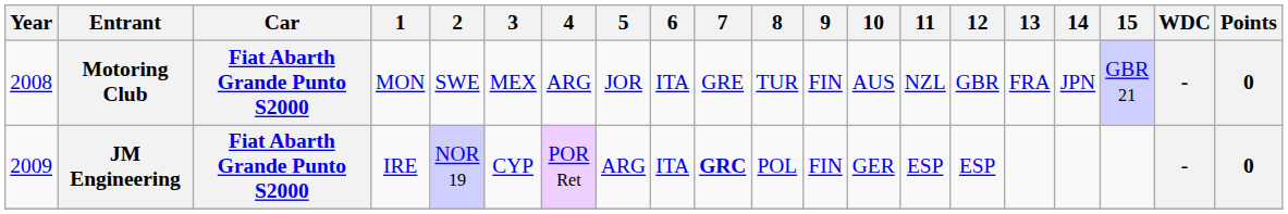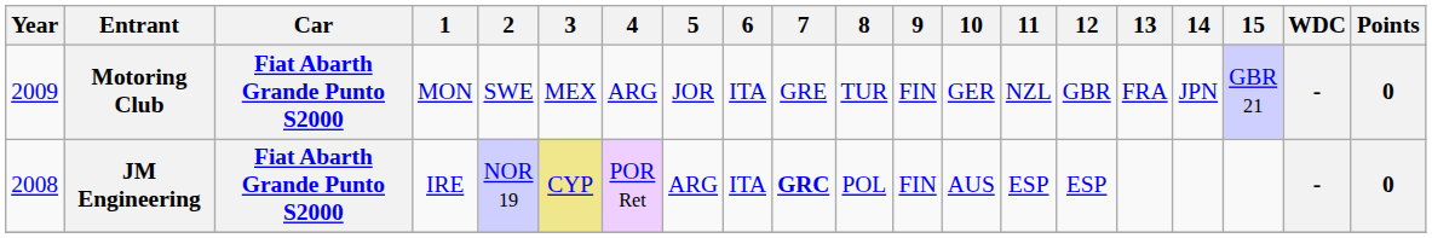 <table class="wikitable" border="1" style="text-align:center; font-size:90%;">
 <tr>
 <th>Year</th>
 <th>Entrant</th>
 <th>Car</th>
 <th>1</th>
 <th>2</th>
 <th>3</th>
 <th>4</th>
 <th>5</th>
 <th>6</th>
 <th>7</th>
 <th>8</th>
 <th>9</th>
 <th>10</th>
 <th>11</th>
 <th>12</th>
 <th>13</th>
 <th>14</th>
 <th>15</th>
 <th>WDC</th>
 <th>Points</th>
 </tr>
 <tr>
-<td><a href='#'>2008</a></td>
+<td><a href='#'>2009</a></td>
 <th>Motoring Club</th>
 <th><a href='#'>Fiat Abarth Grande Punto S2000</a></th>
 <td><a href='#'>MON</a></td>
 <td><a href='#'>SWE</a></td>
 <td><a href='#'>MEX</a></td>
 <td><a href='#'>ARG</a></td>
 <td><a href='#'>JOR</a></td>
 <td><a href='#'>ITA</a></td>
 <td><a href='#'>GRE</a></td>
 <td><a href='#'>TUR</a></td>
 <td><a href='#'>FIN</a></td>
-<td><a href='#'>AUS</a></td>
+<td><a href='#'>GER</a></td>
 <td><a href='#'>NZL</a></td>
 <td><a href='#'>GBR</a></td>
 <td><a href='#'>FRA</a></td>
 <td><a href='#'>JPN</a></td>
 <td style="background:#CFCFFF;"><a href='#'>GBR</a><br><small>21</small></td>
 <th>-</th>
 <th>0</th>
 </tr>
 <tr>
-<td><a href='#'>2009</a></td>
+<td><a href='#'>2008</a></td>
 <th>JM Engineering</th>
 <th><a href='#'>Fiat Abarth Grande Punto S2000</a></th>
 <td><a href='#'>IRE</a></td>
 <td style="background:#CFCFFF;"><a href='#'>NOR</a><br><small>19</small></td>
-<td><a href='#'>CYP</a></td>
+<td style="background: khaki;"><a href='#'>CYP</a></td>
 <td style="background:#EFCFFF;"><a href='#'>POR</a><br><small>Ret</small></td>
 <td><a href='#'>ARG</a></td>
 <td><a href='#'>ITA</a></td>
 <td><strong><a href='#'>GRC</a></strong></td>
 <td><a href='#'>POL</a></td>
 <td><a href='#'>FIN</a></td>
-<td><a href='#'>GER</a></td>
+<td><a href='#'>AUS</a></td>
 <td><a href='#'>ESP</a></td>
 <td><a href='#'>ESP</a></td>
 <td></td>
 <td></td>
 <td></td>
 <th>-</th>
 <th>0</th>
 </tr>
 <tr>
 </tr>
 </table>
